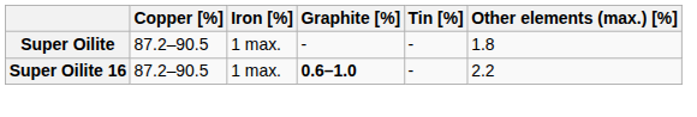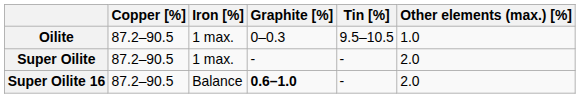 <table class="wikitable">
 <tr>
 <th></th>
 <th>Copper [%]</th>
 <th>Iron [%]</th>
 <th>Graphite [%]</th>
 <th>Tin [%]</th>
 <th>Other elements (max.) [%]</th>
 </tr>
 <tr>
+<th>Oilite</th>
+<td>87.2–90.5</td>
+<td>1 max.</td>
+<td>0–0.3</td>
+<td>9.5–10.5</td>
+<td>1.0</td>
+</tr>
+<tr>
 <th>Super Oilite</th>
 <td>87.2–90.5</td>
 <td>1 max.</td>
 <td>-</td>
 <td>-</td>
-<td>1.8</td>
+<td>2.0</td>
 </tr>
 <tr>
 <th>Super Oilite 16</th>
 <td>87.2–90.5</td>
-<td>1 max.</td>
+<td>Balance</td>
 <td><strong>0.6–1.0</strong></td>
 <td>-</td>
-<td>2.2</td>
+<td>2.0</td>
 </tr>
 </table>
